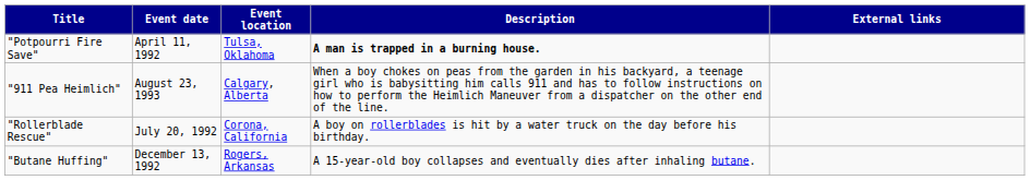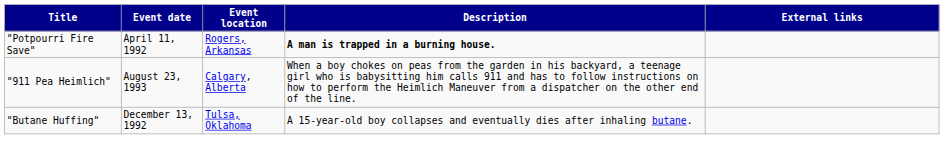 <table class="wikitable" style="width: 100%;">
 <tr>
 <th style="background: #00008B; color: #FFFFFF; width: 10%;">Title</th>
 <th style="background: #00008B; color: #FFFFFF; width: 7%;">Event date</th>
 <th style="background: #00008B; color: #FFFFFF; width: 7%;">Event location</th>
 <th style="background: #00008B; color: #FFFFFF; width: 36%;">Description</th>
 <th style="background: #00008B; color: #FFFFFF; width: 20%;">External links</th>
 </tr>
 <tr>
 <td>"Potpourri Fire Save"</td>
 <td>April 11, 1992</td>
-<td><a href='#'>Tulsa, Oklahoma</a></td>
+<td><a href='#'>Rogers, Arkansas</a></td>
 <td><strong>A man is trapped in a burning house.</strong></td>
 <td></td>
 </tr>
 <tr>
 <td>"911 Pea Heimlich"</td>
 <td>August 23, 1993</td>
 <td><a href='#'>Calgary</a>, <a href='#'>Alberta</a></td>
 <td>When a boy chokes on peas from the garden in his backyard, a teenage girl who is babysitting him calls 911 and has to follow instructions on how to perform the Heimlich Maneuver from a dispatcher on the other end of the line.</td>
 <td></td>
 </tr>
 <tr>
-<td>"Rollerblade Rescue"</td>
-<td>July 20, 1992</td>
-<td><a href='#'>Corona, California</a></td>
-<td>A boy on <a href='#'>rollerblades</a> is hit by a water truck on the day before his birthday.</td>
-<td></td>
-</tr>
-<tr>
 <td>"Butane Huffing"</td>
 <td>December 13, 1992</td>
-<td><a href='#'>Rogers, Arkansas</a></td>
+<td><a href='#'>Tulsa, Oklahoma</a></td>
 <td>A 15-year-old boy collapses and eventually dies after inhaling <a href='#'>butane</a>.</td>
 <td></td>
 </tr>
 </table>
